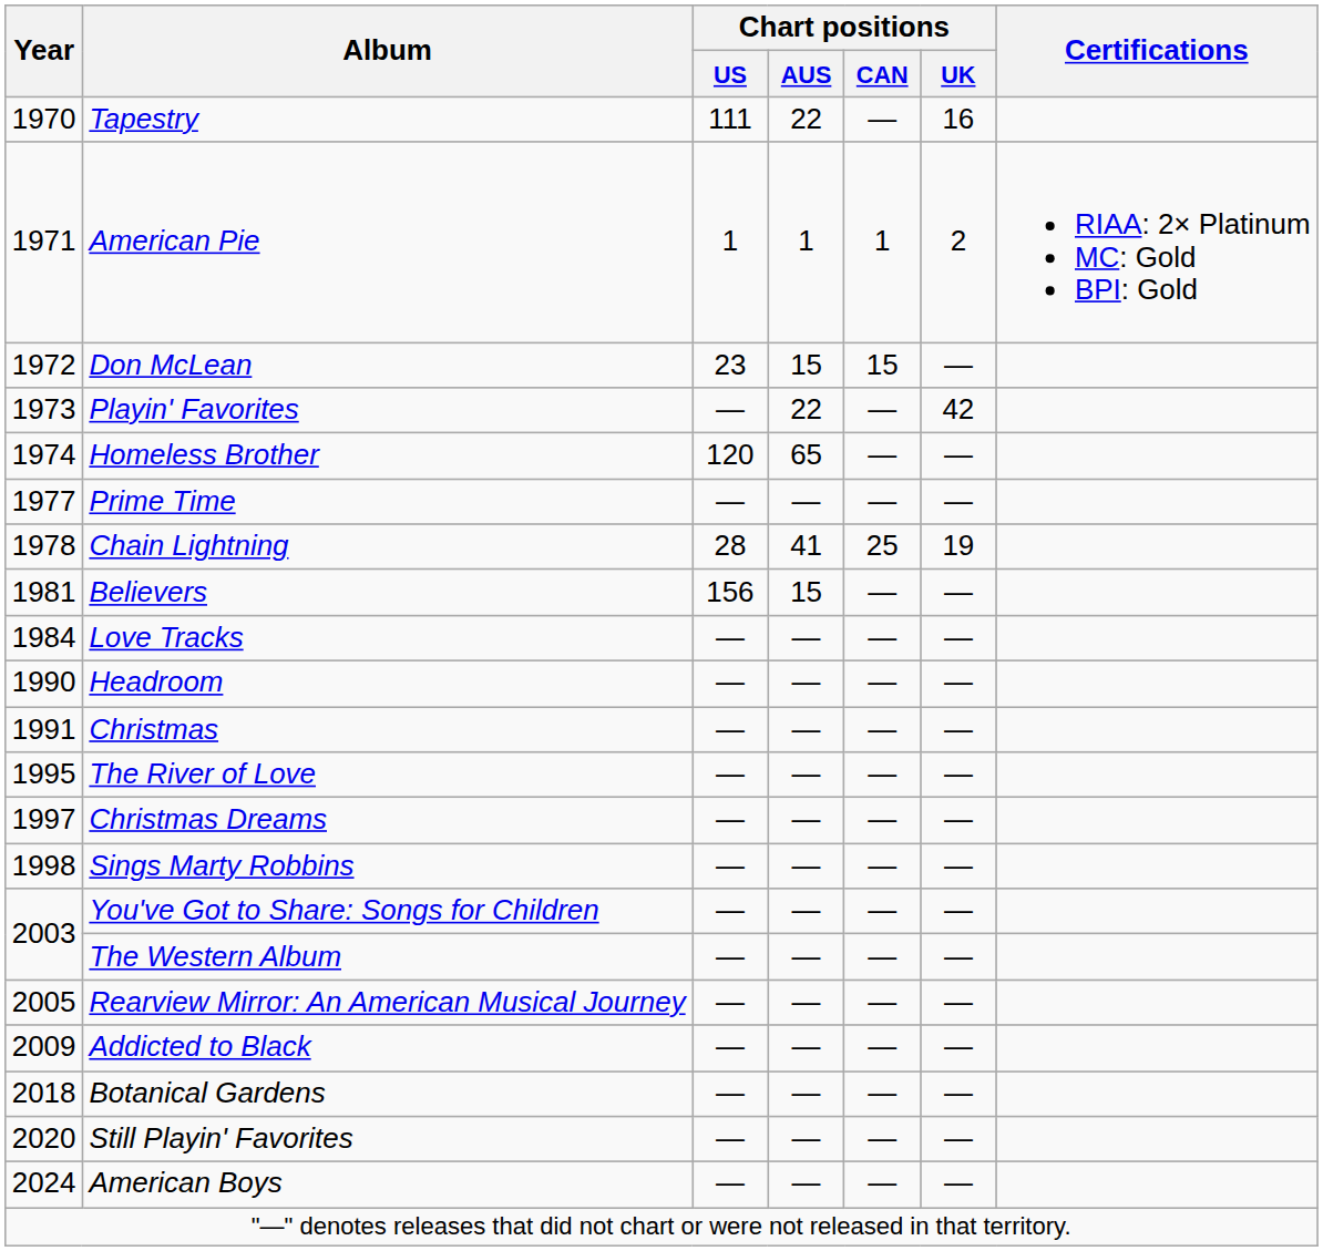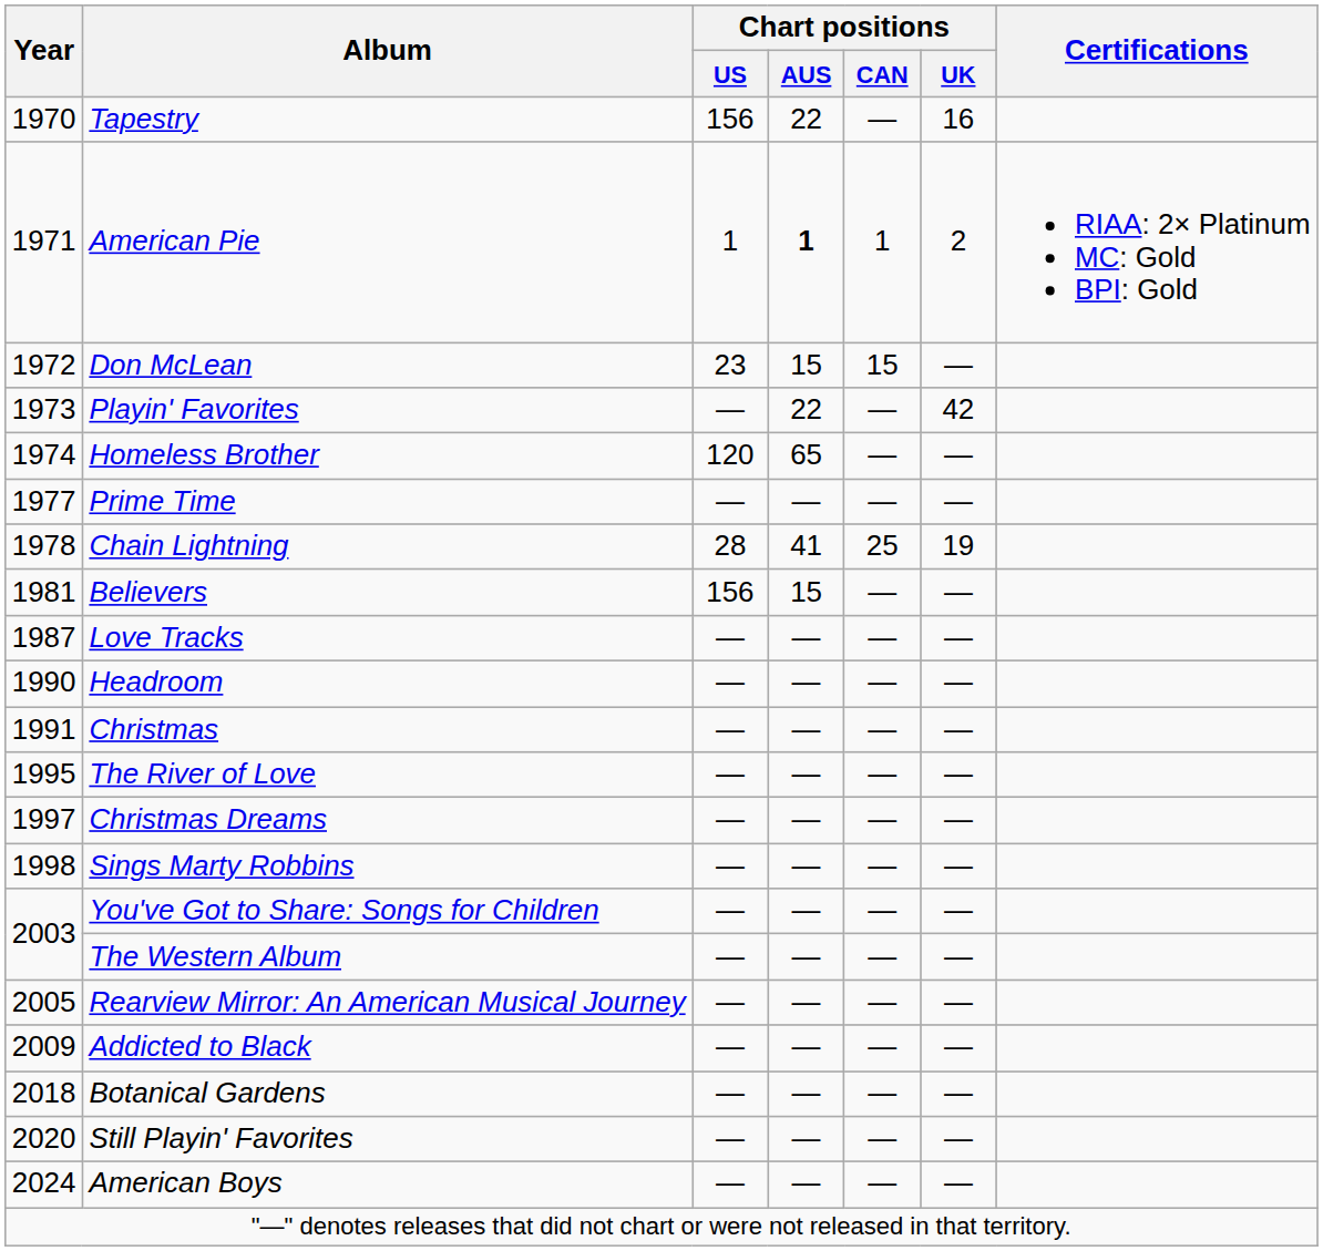 <table class="wikitable">
 <tr>
 <th scope="col" rowspan="2">Year</th>
 <th scope="col" rowspan="2">Album</th>
 <th scope="col" colspan="4">Chart positions</th>
 <th scope="col" rowspan="2"><a href='#'>Certifications</a></th>
 </tr>
 <tr>
 <th scope="col" style="width:35px;"><small><a href='#'>US</a></small><br></th>
 <th scope="col" style="width:35px;"><small><a href='#'>AUS</a></small><br></th>
 <th scope="col" style="width:35px;"><small><a href='#'>CAN</a></small><br></th>
 <th scope="col" style="width:35px;"><small><a href='#'>UK</a></small><br></th>
 </tr>
 <tr>
 <td>1970</td>
 <td><em><a href='#'>Tapestry</a></em></td>
-<td style="text-align:center;">111</td>
+<td style="text-align:center;">156</td>
 <td style="text-align:center;">22</td>
 <td style="text-align:center;">—</td>
 <td style="text-align:center;">16</td>
 <td></td>
 </tr>
 <tr>
 <td>1971</td>
 <td><em><a href='#'>American Pie</a></em></td>
 <td style="text-align:center;">1</td>
-<td style="text-align:center;">1</td>
+<td style="text-align:center;"><strong>1</strong></td>
 <td style="text-align:center;">1</td>
 <td style="text-align:center;">2</td>
 <td><br><ul><li><a href='#'>RIAA</a>: 2× Platinum</li><li><a href='#'>MC</a>: Gold</li><li><a href='#'>BPI</a>: Gold</li></ul></td>
 </tr>
 <tr>
 <td>1972</td>
 <td><em><a href='#'>Don McLean</a></em></td>
 <td style="text-align:center;">23</td>
 <td style="text-align:center;">15</td>
 <td style="text-align:center;">15</td>
 <td style="text-align:center;">—</td>
 <td></td>
 </tr>
 <tr>
 <td>1973</td>
 <td><em><a href='#'>Playin' Favorites</a></em></td>
 <td style="text-align:center;">—</td>
 <td style="text-align:center;">22</td>
 <td style="text-align:center;">—</td>
 <td style="text-align:center;">42</td>
 <td></td>
 </tr>
 <tr>
 <td>1974</td>
 <td><em><a href='#'>Homeless Brother</a></em></td>
 <td style="text-align:center;">120</td>
 <td style="text-align:center;">65</td>
 <td style="text-align:center;">—</td>
 <td style="text-align:center;">—</td>
 <td></td>
 </tr>
 <tr>
 <td>1977</td>
 <td><em><a href='#'>Prime Time</a></em></td>
 <td style="text-align:center;">—</td>
 <td style="text-align:center;">—</td>
 <td style="text-align:center;">—</td>
 <td style="text-align:center;">—</td>
 <td></td>
 </tr>
 <tr>
 <td>1978</td>
 <td><em><a href='#'>Chain Lightning</a></em></td>
 <td style="text-align:center;">28</td>
 <td style="text-align:center;">41</td>
 <td style="text-align:center;">25</td>
 <td style="text-align:center;">19</td>
 <td></td>
 </tr>
 <tr>
 <td>1981</td>
 <td><em><a href='#'>Believers</a></em></td>
 <td style="text-align:center;">156</td>
 <td style="text-align:center;">15</td>
 <td style="text-align:center;">—</td>
 <td style="text-align:center;">—</td>
 <td></td>
 </tr>
 <tr>
-<td>1984</td>
+<td>1987</td>
 <td><em><a href='#'>Love Tracks</a></em></td>
 <td style="text-align:center;">—</td>
 <td style="text-align:center;">—</td>
 <td style="text-align:center;">—</td>
 <td style="text-align:center;">—</td>
 <td></td>
 </tr>
 <tr>
 <td>1990</td>
 <td><em><a href='#'>Headroom</a></em></td>
 <td style="text-align:center;">—</td>
 <td style="text-align:center;">—</td>
 <td style="text-align:center;">—</td>
 <td style="text-align:center;">—</td>
 <td></td>
 </tr>
 <tr>
 <td>1991</td>
 <td><em><a href='#'>Christmas</a></em></td>
 <td style="text-align:center;">—</td>
 <td style="text-align:center;">—</td>
 <td style="text-align:center;">—</td>
 <td style="text-align:center;">—</td>
 <td></td>
 </tr>
 <tr>
 <td>1995</td>
 <td><em><a href='#'>The River of Love</a></em></td>
 <td style="text-align:center;">—</td>
 <td style="text-align:center;">—</td>
 <td style="text-align:center;">—</td>
 <td style="text-align:center;">—</td>
 <td></td>
 </tr>
 <tr>
 <td>1997</td>
 <td><em><a href='#'>Christmas Dreams</a></em></td>
 <td style="text-align:center;">—</td>
 <td style="text-align:center;">—</td>
 <td style="text-align:center;">—</td>
 <td style="text-align:center;">—</td>
 <td></td>
 </tr>
 <tr>
 <td>1998</td>
 <td><em><a href='#'>Sings Marty Robbins</a></em></td>
 <td style="text-align:center;">—</td>
 <td style="text-align:center;">—</td>
 <td style="text-align:center;">—</td>
 <td style="text-align:center;">—</td>
 <td></td>
 </tr>
 <tr>
 <td rowspan="2">2003</td>
 <td><em><a href='#'>You've Got to Share: Songs for Children</a></em></td>
 <td style="text-align:center;">—</td>
 <td style="text-align:center;">—</td>
 <td style="text-align:center;">—</td>
 <td style="text-align:center;">—</td>
 <td></td>
 </tr>
 <tr>
 <td><em><a href='#'>The Western Album</a></em></td>
 <td style="text-align:center;">—</td>
 <td style="text-align:center;">—</td>
 <td style="text-align:center;">—</td>
 <td style="text-align:center;">—</td>
 <td></td>
 </tr>
 <tr>
 <td>2005</td>
 <td><em><a href='#'>Rearview Mirror: An American Musical Journey</a></em></td>
 <td style="text-align:center;">—</td>
 <td style="text-align:center;">—</td>
 <td style="text-align:center;">—</td>
 <td style="text-align:center;">—</td>
 <td></td>
 </tr>
 <tr>
 <td>2009</td>
 <td><em><a href='#'>Addicted to Black</a></em></td>
 <td style="text-align:center;">—</td>
 <td style="text-align:center;">—</td>
 <td style="text-align:center;">—</td>
 <td style="text-align:center;">—</td>
 <td></td>
 </tr>
 <tr>
 <td>2018</td>
 <td><em>Botanical Gardens</em></td>
 <td style="text-align:center;">—</td>
 <td style="text-align:center;">—</td>
 <td style="text-align:center;">—</td>
 <td style="text-align:center;">—</td>
 <td></td>
 </tr>
 <tr>
 <td>2020</td>
 <td><em>Still Playin' Favorites</em></td>
 <td style="text-align:center;">—</td>
 <td style="text-align:center;">—</td>
 <td style="text-align:center;">—</td>
 <td style="text-align:center;">—</td>
 </tr>
 <tr>
 <td>2024</td>
 <td><em>American Boys</em></td>
 <td style="text-align:center;">—</td>
 <td style="text-align:center;">—</td>
 <td style="text-align:center;">—</td>
 <td style="text-align:center;">—</td>
 <td></td>
 </tr>
 <tr>
 <td colspan="7" style="text-align:center; font-size:85%">"—" denotes releases that did not chart or were not released in that territory.</td>
 </tr>
 </table>
